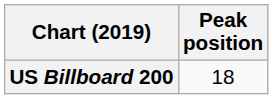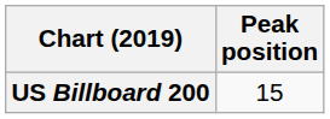 <table class="wikitable plainrowheaders">
 <tr>
 <th scope="col">Chart (2019)</th>
 <th scope="col">Peak<br>position</th>
 </tr>
 <tr>
 <th scope="row">US <em>Billboard</em> 200</th>
-<td align="center">18</td>
+<td align="center">15</td>
 </tr>
 </table>
